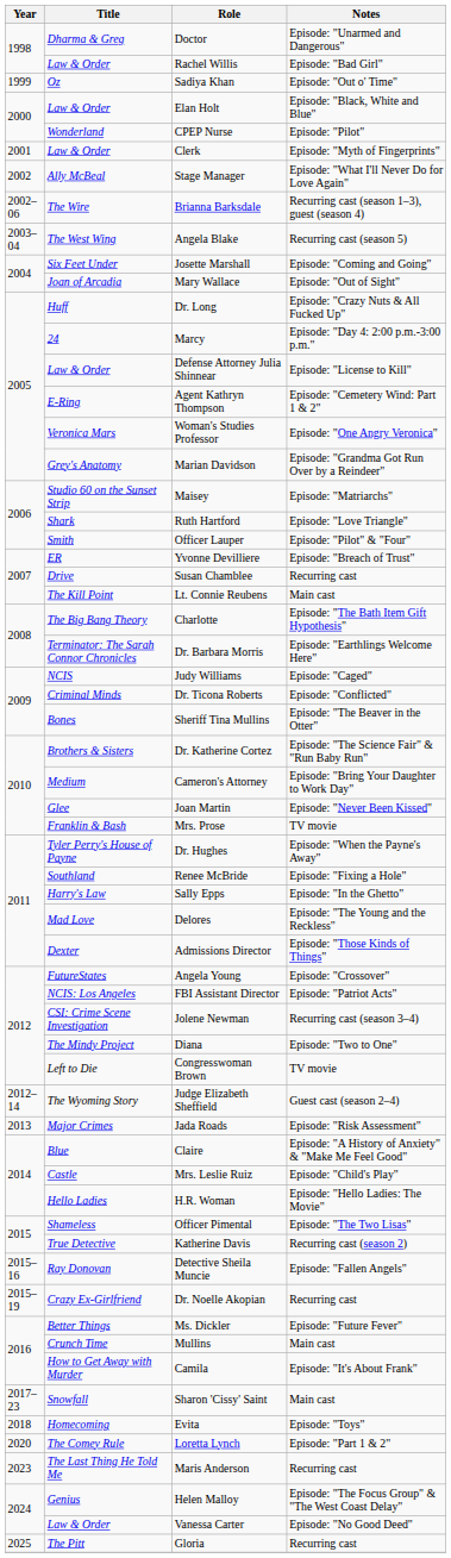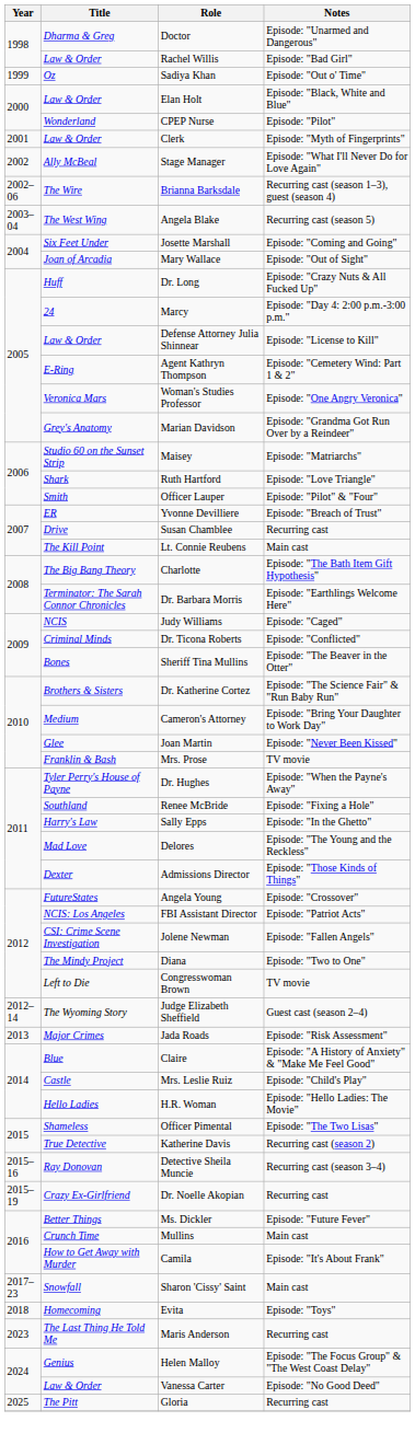 <table class="wikitable sortable">
 <tr>
 <th>Year</th>
 <th>Title</th>
 <th>Role</th>
 <th>Notes</th>
 </tr>
 <tr>
 <td rowspan="2">1998</td>
 <td><em><a href='#'>Dharma & Greg</a></em></td>
 <td>Doctor</td>
 <td>Episode: "Unarmed and Dangerous"</td>
 </tr>
 <tr>
 <td><em><a href='#'>Law & Order</a></em></td>
 <td>Rachel Willis</td>
 <td>Episode: "Bad Girl"</td>
 </tr>
 <tr>
 <td>1999</td>
 <td><em><a href='#'>Oz</a></em></td>
 <td>Sadiya Khan</td>
 <td>Episode: "Out o' Time"</td>
 </tr>
 <tr>
 <td rowspan="2">2000</td>
 <td><em><a href='#'>Law & Order</a></em></td>
 <td>Elan Holt</td>
 <td>Episode: "Black, White and Blue"</td>
 </tr>
 <tr>
 <td><em><a href='#'>Wonderland</a></em></td>
 <td>CPEP Nurse</td>
 <td>Episode: "Pilot"</td>
 </tr>
 <tr>
 <td>2001</td>
 <td><em><a href='#'>Law & Order</a></em></td>
 <td>Clerk</td>
 <td>Episode: "Myth of Fingerprints"</td>
 </tr>
 <tr>
 <td>2002</td>
 <td><em><a href='#'>Ally McBeal</a></em></td>
 <td>Stage Manager</td>
 <td>Episode: "What I'll Never Do for Love Again"</td>
 </tr>
 <tr>
 <td>2002–06</td>
 <td><em><a href='#'>The Wire</a></em></td>
 <td><a href='#'>Brianna Barksdale</a></td>
 <td>Recurring cast (season 1–3), guest (season 4)</td>
 </tr>
 <tr>
 <td>2003–04</td>
 <td><em><a href='#'>The West Wing</a></em></td>
 <td>Angela Blake</td>
 <td>Recurring cast (season 5)</td>
 </tr>
 <tr>
 <td rowspan="2">2004</td>
 <td><em><a href='#'>Six Feet Under</a></em></td>
 <td>Josette Marshall</td>
 <td>Episode: "Coming and Going"</td>
 </tr>
 <tr>
 <td><em><a href='#'>Joan of Arcadia</a></em></td>
 <td>Mary Wallace</td>
 <td>Episode: "Out of Sight"</td>
 </tr>
 <tr>
 <td rowspan="6">2005</td>
 <td><em><a href='#'>Huff</a></em></td>
 <td>Dr. Long</td>
 <td>Episode: "Crazy Nuts & All Fucked Up"</td>
 </tr>
 <tr>
 <td><em><a href='#'>24</a></em></td>
 <td>Marcy</td>
 <td>Episode: "Day 4: 2:00 p.m.-3:00 p.m."</td>
 </tr>
 <tr>
 <td><em><a href='#'>Law & Order</a></em></td>
 <td>Defense Attorney Julia Shinnear</td>
 <td>Episode: "License to Kill"</td>
 </tr>
 <tr>
 <td><em><a href='#'>E-Ring</a></em></td>
 <td>Agent Kathryn Thompson</td>
 <td>Episode: "Cemetery Wind: Part 1 & 2"</td>
 </tr>
 <tr>
 <td><em><a href='#'>Veronica Mars</a></em></td>
 <td>Woman's Studies Professor</td>
 <td>Episode: "<a href='#'>One Angry Veronica</a>"</td>
 </tr>
 <tr>
 <td><em><a href='#'>Grey's Anatomy</a></em></td>
 <td>Marian Davidson</td>
 <td>Episode: "Grandma Got Run Over by a Reindeer"</td>
 </tr>
 <tr>
 <td rowspan="3">2006</td>
 <td><em><a href='#'>Studio 60 on the Sunset Strip</a></em></td>
 <td>Maisey</td>
 <td>Episode: "Matriarchs"</td>
 </tr>
 <tr>
 <td><em><a href='#'>Shark</a></em></td>
 <td>Ruth Hartford</td>
 <td>Episode: "Love Triangle"</td>
 </tr>
 <tr>
 <td><em><a href='#'>Smith</a></em></td>
 <td>Officer Lauper</td>
 <td>Episode: "Pilot" & "Four"</td>
 </tr>
 <tr>
 <td rowspan="3">2007</td>
 <td><em><a href='#'>ER</a></em></td>
 <td>Yvonne Devilliere</td>
 <td>Episode: "Breach of Trust"</td>
 </tr>
 <tr>
 <td><em><a href='#'>Drive</a></em></td>
 <td>Susan Chamblee</td>
 <td>Recurring cast</td>
 </tr>
 <tr>
 <td><em><a href='#'>The Kill Point</a></em></td>
 <td>Lt. Connie Reubens</td>
 <td>Main cast</td>
 </tr>
 <tr>
 <td rowspan="2">2008</td>
 <td><em><a href='#'>The Big Bang Theory</a></em></td>
 <td>Charlotte</td>
 <td>Episode: "<a href='#'>The Bath Item Gift Hypothesis</a>"</td>
 </tr>
 <tr>
 <td><em><a href='#'>Terminator: The Sarah Connor Chronicles</a></em></td>
 <td>Dr. Barbara Morris</td>
 <td>Episode: "Earthlings Welcome Here"</td>
 </tr>
 <tr>
 <td rowspan="3">2009</td>
 <td><em><a href='#'>NCIS</a></em></td>
 <td>Judy Williams</td>
 <td>Episode: "Caged"</td>
 </tr>
 <tr>
 <td><em><a href='#'>Criminal Minds</a></em></td>
 <td>Dr. Ticona Roberts</td>
 <td>Episode: "Conflicted"</td>
 </tr>
 <tr>
 <td><em><a href='#'>Bones</a></em></td>
 <td>Sheriff Tina Mullins</td>
 <td>Episode: "The Beaver in the Otter"</td>
 </tr>
 <tr>
 <td rowspan="4">2010</td>
 <td><em><a href='#'>Brothers & Sisters</a></em></td>
 <td>Dr. Katherine Cortez</td>
 <td>Episode: "The Science Fair" & "Run Baby Run"</td>
 </tr>
 <tr>
 <td><em><a href='#'>Medium</a></em></td>
 <td>Cameron's Attorney</td>
 <td>Episode: "Bring Your Daughter to Work Day"</td>
 </tr>
 <tr>
 <td><em><a href='#'>Glee</a></em></td>
 <td>Joan Martin</td>
 <td>Episode: "<a href='#'>Never Been Kissed</a>"</td>
 </tr>
 <tr>
 <td><em><a href='#'>Franklin & Bash</a></em></td>
 <td>Mrs. Prose</td>
 <td>TV movie</td>
 </tr>
 <tr>
 <td rowspan="5">2011</td>
 <td><em><a href='#'>Tyler Perry's House of Payne</a></em></td>
 <td>Dr. Hughes</td>
 <td>Episode: "When the Payne's Away"</td>
 </tr>
 <tr>
 <td><em><a href='#'>Southland</a></em></td>
 <td>Renee McBride</td>
 <td>Episode: "Fixing a Hole"</td>
 </tr>
 <tr>
 <td><em><a href='#'>Harry's Law</a></em></td>
 <td>Sally Epps</td>
 <td>Episode: "In the Ghetto"</td>
 </tr>
 <tr>
 <td><em><a href='#'>Mad Love</a></em></td>
 <td>Delores</td>
 <td>Episode: "The Young and the Reckless"</td>
 </tr>
 <tr>
 <td><em><a href='#'>Dexter</a></em></td>
 <td>Admissions Director</td>
 <td>Episode: "<a href='#'>Those Kinds of Things</a>"</td>
 </tr>
 <tr>
 <td rowspan="5">2012</td>
 <td><em><a href='#'>FutureStates</a></em></td>
 <td>Angela Young</td>
 <td>Episode: "Crossover"</td>
 </tr>
 <tr>
 <td><em><a href='#'>NCIS: Los Angeles</a></em></td>
 <td>FBI Assistant Director</td>
 <td>Episode: "Patriot Acts"</td>
 </tr>
 <tr>
 <td><em><a href='#'>CSI: Crime Scene Investigation</a></em></td>
 <td>Jolene Newman</td>
-<td>Recurring cast (season 3–4)</td>
+<td>Episode: "Fallen Angels"</td>
 </tr>
 <tr>
 <td><em><a href='#'>The Mindy Project</a></em></td>
 <td>Diana</td>
 <td>Episode: "Two to One"</td>
 </tr>
 <tr>
 <td><em>Left to Die</em></td>
 <td>Congresswoman Brown</td>
 <td>TV movie</td>
 </tr>
 <tr>
 <td>2012–14</td>
 <td><em>The Wyoming Story</em></td>
 <td>Judge Elizabeth Sheffield</td>
 <td>Guest cast (season 2–4)</td>
 </tr>
 <tr>
 <td>2013</td>
 <td><em><a href='#'>Major Crimes</a></em></td>
 <td>Jada Roads</td>
 <td>Episode: "Risk Assessment"</td>
 </tr>
 <tr>
 <td rowspan="3">2014</td>
 <td><em><a href='#'>Blue</a></em></td>
 <td>Claire</td>
 <td>Episode: "A History of Anxiety" & "Make Me Feel Good"</td>
 </tr>
 <tr>
 <td><em><a href='#'>Castle</a></em></td>
 <td>Mrs. Leslie Ruiz</td>
 <td>Episode: "Child's Play"</td>
 </tr>
 <tr>
 <td><em><a href='#'>Hello Ladies</a></em></td>
 <td>H.R. Woman</td>
 <td>Episode: "Hello Ladies: The Movie"</td>
 </tr>
 <tr>
 <td rowspan="2">2015</td>
 <td><em><a href='#'>Shameless</a></em></td>
 <td>Officer Pimental</td>
 <td>Episode: "<a href='#'>The Two Lisas</a>"</td>
 </tr>
 <tr>
 <td><em><a href='#'>True Detective</a></em></td>
 <td>Katherine Davis</td>
 <td>Recurring cast (<a href='#'>season 2</a>)</td>
 </tr>
 <tr>
 <td>2015–16</td>
 <td><em><a href='#'>Ray Donovan</a></em></td>
 <td>Detective Sheila Muncie</td>
-<td>Episode: "Fallen Angels"</td>
+<td>Recurring cast (season 3–4)</td>
 </tr>
 <tr>
 <td>2015–19</td>
 <td><em><a href='#'>Crazy Ex-Girlfriend</a></em></td>
 <td>Dr. Noelle Akopian</td>
 <td>Recurring cast</td>
 </tr>
 <tr>
 <td rowspan="3">2016</td>
 <td><em><a href='#'>Better Things</a></em></td>
 <td>Ms. Dickler</td>
 <td>Episode: "Future Fever"</td>
 </tr>
 <tr>
 <td><em><a href='#'>Crunch Time</a></em></td>
 <td>Mullins</td>
 <td>Main cast</td>
 </tr>
 <tr>
 <td><em><a href='#'>How to Get Away with Murder</a></em></td>
 <td>Camila</td>
 <td>Episode: "It's About Frank"</td>
 </tr>
 <tr>
 <td>2017–23</td>
 <td><em><a href='#'>Snowfall</a></em></td>
 <td>Sharon 'Cissy' Saint</td>
 <td>Main cast</td>
 </tr>
 <tr>
 <td>2018</td>
 <td><em><a href='#'>Homecoming</a></em></td>
 <td>Evita</td>
 <td>Episode: "Toys"</td>
 </tr>
 <tr>
-<td>2020</td>
-<td><em><a href='#'>The Comey Rule</a></em></td>
-<td><a href='#'>Loretta Lynch</a></td>
-<td>Episode: "Part 1 & 2"</td>
-</tr>
-<tr>
 <td>2023</td>
 <td><em><a href='#'>The Last Thing He Told Me</a></em></td>
 <td>Maris Anderson</td>
 <td>Recurring cast</td>
 </tr>
 <tr>
 <td rowspan="2">2024</td>
 <td><em><a href='#'>Genius</a></em></td>
 <td>Helen Malloy</td>
 <td>Episode: "The Focus Group" & "The West Coast Delay"</td>
 </tr>
 <tr>
 <td><em><a href='#'>Law & Order</a></em></td>
 <td>Vanessa Carter</td>
 <td>Episode: "No Good Deed"</td>
 </tr>
 <tr>
 <td>2025</td>
 <td><em><a href='#'>The Pitt</a></em></td>
 <td>Gloria</td>
 <td>Recurring cast</td>
 </tr>
 <tr>
 </tr>
 </table>
